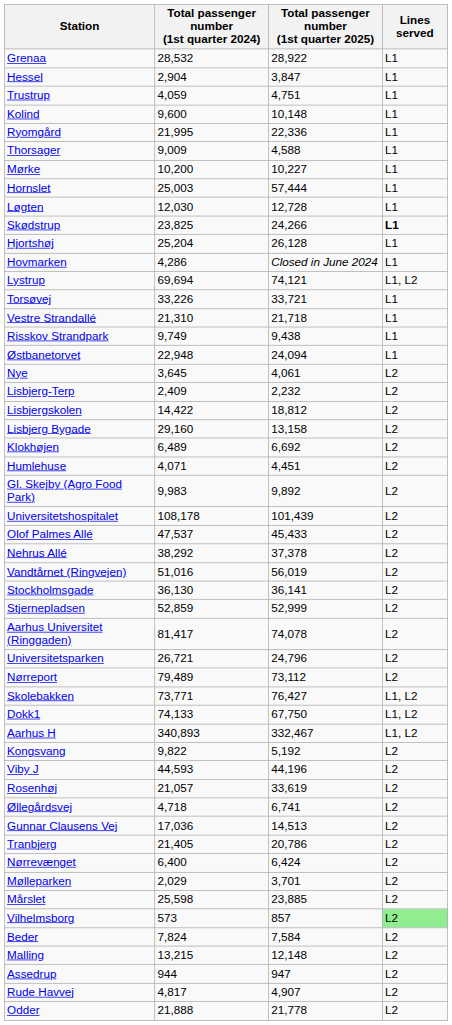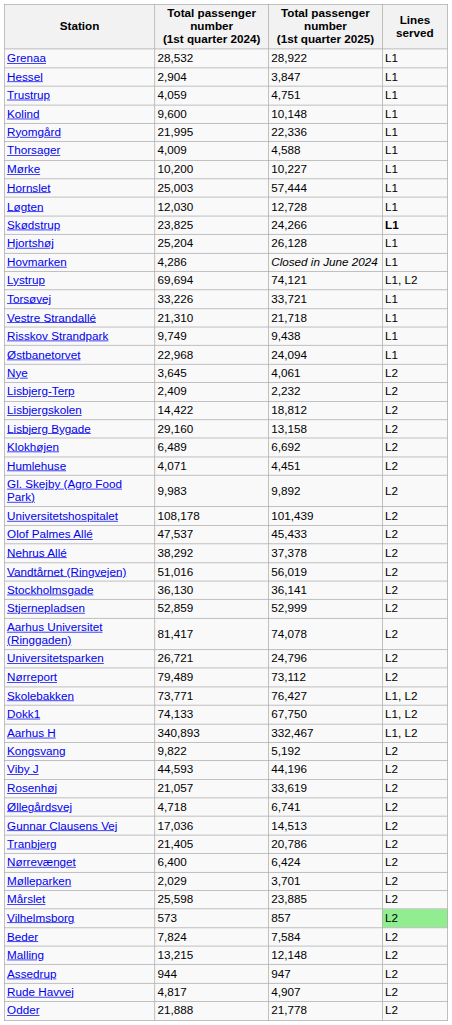 <table class="wikitable sortable">
 <tr>
 <th>Station</th>
 <th>Total passenger number<br>(1st quarter 2024)</th>
 <th>Total passenger number<br>(1st quarter 2025)</th>
 <th>Lines served</th>
 </tr>
 <tr>
 <td><a href='#'>Grenaa</a></td>
 <td>28,532</td>
 <td>28,922</td>
 <td>L1</td>
 </tr>
 <tr>
 <td><a href='#'>Hessel</a></td>
 <td>2,904</td>
 <td>3,847</td>
 <td>L1</td>
 </tr>
 <tr>
 <td><a href='#'>Trustrup</a></td>
 <td>4,059</td>
 <td>4,751</td>
 <td>L1</td>
 </tr>
 <tr>
 <td><a href='#'>Kolind</a></td>
 <td>9,600</td>
 <td>10,148</td>
 <td>L1</td>
 </tr>
 <tr>
 <td><a href='#'>Ryomgård</a></td>
 <td>21,995</td>
 <td>22,336</td>
 <td>L1</td>
 </tr>
 <tr>
 <td><a href='#'>Thorsager</a></td>
-<td>9,009</td>
+<td>4,009</td>
 <td>4,588</td>
 <td>L1</td>
 </tr>
 <tr>
 <td><a href='#'>Mørke</a></td>
 <td>10,200</td>
 <td>10,227</td>
 <td>L1</td>
 </tr>
 <tr>
 <td><a href='#'>Hornslet</a></td>
 <td>25,003</td>
 <td>57,444</td>
 <td>L1</td>
 </tr>
 <tr>
 <td><a href='#'>Løgten</a></td>
 <td>12,030</td>
 <td>12,728</td>
 <td>L1</td>
 </tr>
 <tr>
 <td><a href='#'>Skødstrup</a></td>
 <td>23,825</td>
 <td>24,266</td>
 <td><strong>L1</strong></td>
 </tr>
 <tr>
 <td><a href='#'>Hjortshøj</a></td>
 <td>25,204</td>
 <td>26,128</td>
 <td>L1</td>
 </tr>
 <tr>
 <td><a href='#'>Hovmarken</a></td>
 <td>4,286</td>
 <td><em>Closed in June 2024</em></td>
 <td>L1</td>
 </tr>
 <tr>
 <td><a href='#'>Lystrup</a></td>
 <td>69,694</td>
 <td>74,121</td>
 <td>L1, L2</td>
 </tr>
 <tr>
 <td><a href='#'>Torsøvej</a></td>
 <td>33,226</td>
 <td>33,721</td>
 <td>L1</td>
 </tr>
 <tr>
 <td><a href='#'>Vestre Strandallé</a></td>
 <td>21,310</td>
 <td>21,718</td>
 <td>L1</td>
 </tr>
 <tr>
 <td><a href='#'>Risskov Strandpark</a></td>
 <td>9,749</td>
 <td>9,438</td>
 <td>L1</td>
 </tr>
 <tr>
 <td><a href='#'>Østbanetorvet</a></td>
-<td>22,948</td>
+<td>22,968</td>
 <td>24,094</td>
 <td>L1</td>
 </tr>
 <tr>
 <td><a href='#'>Nye</a></td>
 <td>3,645</td>
 <td>4,061</td>
 <td>L2</td>
 </tr>
 <tr>
 <td><a href='#'>Lisbjerg-Terp</a></td>
 <td>2,409</td>
 <td>2,232</td>
 <td>L2</td>
 </tr>
 <tr>
 <td><a href='#'>Lisbjergskolen</a></td>
 <td>14,422</td>
 <td>18,812</td>
 <td>L2</td>
 </tr>
 <tr>
 <td><a href='#'>Lisbjerg Bygade</a></td>
 <td>29,160</td>
 <td>13,158</td>
 <td>L2</td>
 </tr>
 <tr>
 <td><a href='#'>Klokhøjen</a></td>
 <td>6,489</td>
 <td>6,692</td>
 <td>L2</td>
 </tr>
 <tr>
 <td><a href='#'>Humlehuse</a></td>
 <td>4,071</td>
 <td>4,451</td>
 <td>L2</td>
 </tr>
 <tr>
 <td><a href='#'>Gl. Skejby (Agro Food Park)</a></td>
 <td>9,983</td>
 <td>9,892</td>
 <td>L2</td>
 </tr>
 <tr>
 <td><a href='#'>Universitetshospitalet</a></td>
 <td>108,178</td>
 <td>101,439</td>
 <td>L2</td>
 </tr>
 <tr>
 <td><a href='#'>Olof Palmes Allé</a></td>
 <td>47,537</td>
 <td>45,433</td>
 <td>L2</td>
 </tr>
 <tr>
 <td><a href='#'>Nehrus Allé</a></td>
 <td>38,292</td>
 <td>37,378</td>
 <td>L2</td>
 </tr>
 <tr>
 <td><a href='#'>Vandtårnet (Ringvejen)</a></td>
 <td>51,016</td>
 <td>56,019</td>
 <td>L2</td>
 </tr>
 <tr>
 <td><a href='#'>Stockholmsgade</a></td>
 <td>36,130</td>
 <td>36,141</td>
 <td>L2</td>
 </tr>
 <tr>
 <td><a href='#'>Stjernepladsen</a></td>
 <td>52,859</td>
 <td>52,999</td>
 <td>L2</td>
 </tr>
 <tr>
 <td><a href='#'>Aarhus Universitet (Ringgaden)</a></td>
 <td>81,417</td>
 <td>74,078</td>
 <td>L2</td>
 </tr>
 <tr>
 <td><a href='#'>Universitetsparken</a></td>
 <td>26,721</td>
 <td>24,796</td>
 <td>L2</td>
 </tr>
 <tr>
 <td><a href='#'>Nørreport</a></td>
 <td>79,489</td>
 <td>73,112</td>
 <td>L2</td>
 </tr>
 <tr>
 <td><a href='#'>Skolebakken</a></td>
 <td>73,771</td>
 <td>76,427</td>
 <td>L1, L2</td>
 </tr>
 <tr>
 <td><a href='#'>Dokk1</a></td>
 <td>74,133</td>
 <td>67,750</td>
 <td>L1, L2</td>
 </tr>
 <tr>
 <td><a href='#'>Aarhus H</a></td>
 <td>340,893</td>
 <td>332,467</td>
 <td>L1, L2</td>
 </tr>
 <tr>
 <td><a href='#'>Kongsvang</a></td>
 <td>9,822</td>
 <td>5,192</td>
 <td>L2</td>
 </tr>
 <tr>
 <td><a href='#'>Viby J</a></td>
 <td>44,593</td>
 <td>44,196</td>
 <td>L2</td>
 </tr>
 <tr>
 <td><a href='#'>Rosenhøj</a></td>
 <td>21,057</td>
 <td>33,619</td>
 <td>L2</td>
 </tr>
 <tr>
 <td><a href='#'>Øllegårdsvej</a></td>
 <td>4,718</td>
 <td>6,741</td>
 <td>L2</td>
 </tr>
 <tr>
 <td><a href='#'>Gunnar Clausens Vej</a></td>
 <td>17,036</td>
 <td>14,513</td>
 <td>L2</td>
 </tr>
 <tr>
 <td><a href='#'>Tranbjerg</a></td>
 <td>21,405</td>
 <td>20,786</td>
 <td>L2</td>
 </tr>
 <tr>
 <td><a href='#'>Nørrevænget</a></td>
 <td>6,400</td>
 <td>6,424</td>
 <td>L2</td>
 </tr>
 <tr>
 <td><a href='#'>Mølleparken</a></td>
 <td>2,029</td>
 <td>3,701</td>
 <td>L2</td>
 </tr>
 <tr>
 <td><a href='#'>Mårslet</a></td>
 <td>25,598</td>
 <td>23,885</td>
 <td>L2</td>
 </tr>
 <tr>
 <td><a href='#'>Vilhelmsborg</a></td>
 <td>573</td>
 <td>857</td>
 <td style="background: lightgreen;">L2</td>
 </tr>
 <tr>
 <td><a href='#'>Beder</a></td>
 <td>7,824</td>
 <td>7,584</td>
 <td>L2</td>
 </tr>
 <tr>
 <td><a href='#'>Malling</a></td>
 <td>13,215</td>
 <td>12,148</td>
 <td>L2</td>
 </tr>
 <tr>
 <td><a href='#'>Assedrup</a></td>
 <td>944</td>
 <td>947</td>
 <td>L2</td>
 </tr>
 <tr>
 <td><a href='#'>Rude Havvej</a></td>
 <td>4,817</td>
 <td>4,907</td>
 <td>L2</td>
 </tr>
 <tr>
 <td><a href='#'>Odder</a></td>
 <td>21,888</td>
 <td>21,778</td>
 <td>L2</td>
 </tr>
 </table>
